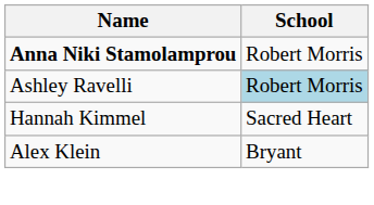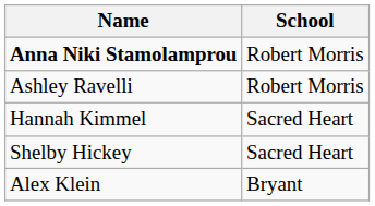 <table class="wikitable">
 <tr>
 <th>Name</th>
 <th>School</th>
 </tr>
 <tr>
 <td><strong>Anna Niki Stamolamprou</strong></td>
 <td>Robert Morris</td>
 </tr>
 <tr>
 <td>Ashley Ravelli</td>
-<td style="background: lightblue;">Robert Morris</td>
+<td>Robert Morris</td>
 </tr>
 <tr>
 <td>Hannah Kimmel</td>
+<td>Sacred Heart</td>
+</tr>
+<tr>
+<td>Shelby Hickey</td>
 <td>Sacred Heart</td>
 </tr>
 <tr>
 <td>Alex Klein</td>
 <td>Bryant</td>
 </tr>
 </table>
